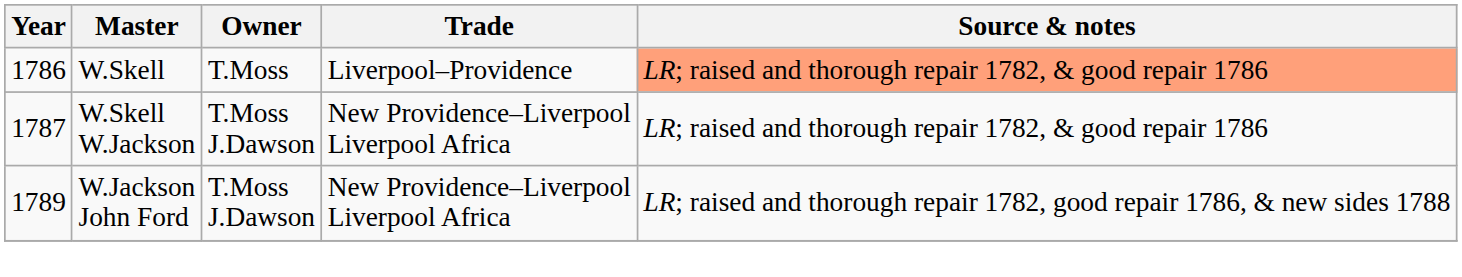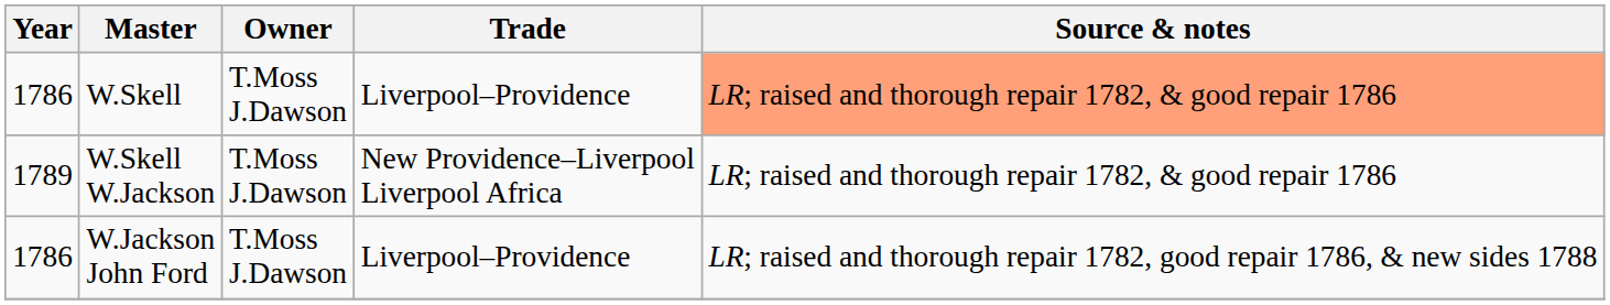 <table class=" wikitable">
 <tr>
 <th>Year</th>
 <th>Master</th>
 <th>Owner</th>
 <th>Trade</th>
 <th>Source & notes</th>
 </tr>
 <tr>
 <td>1786</td>
 <td>W.Skell</td>
-<td>T.Moss</td>
+<td>T.Moss<br>J.Dawson</td>
 <td>Liverpool–Providence</td>
 <td style="background: lightsalmon;"><em>LR</em>; raised and thorough repair 1782, & good repair 1786</td>
 </tr>
 <tr>
-<td>1787</td>
+<td>1789</td>
 <td>W.Skell<br>W.Jackson</td>
 <td>T.Moss<br>J.Dawson</td>
 <td>New Providence–Liverpool<br>Liverpool Africa</td>
 <td><em>LR</em>; raised and thorough repair 1782, & good repair 1786</td>
 </tr>
 <tr>
-<td>1789</td>
+<td>1786</td>
 <td>W.Jackson<br>John Ford</td>
 <td>T.Moss<br>J.Dawson</td>
-<td>New Providence–Liverpool<br>Liverpool Africa</td>
+<td>Liverpool–Providence</td>
 <td><em>LR</em>; raised and thorough repair 1782, good repair 1786, & new sides 1788</td>
 </tr>
 <tr>
 </tr>
 </table>
